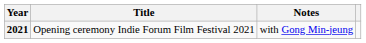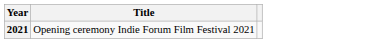 <table class="wikitable sortable plainrowheaders">
 <tr>
 <th scope="col">Year</th>
 <th scope="col">Title</th>
-<th scope="col">Notes</th>
 <th scope="col" class="unsortable"></th>
 </tr>
 <tr>
 <th scope="row">2021</th>
 <td>Opening ceremony Indie Forum Film Festival 2021</td>
-<td>with <a href='#'>Gong Min-jeung</a></td>
 <td></td>
 </tr>
 </table>
